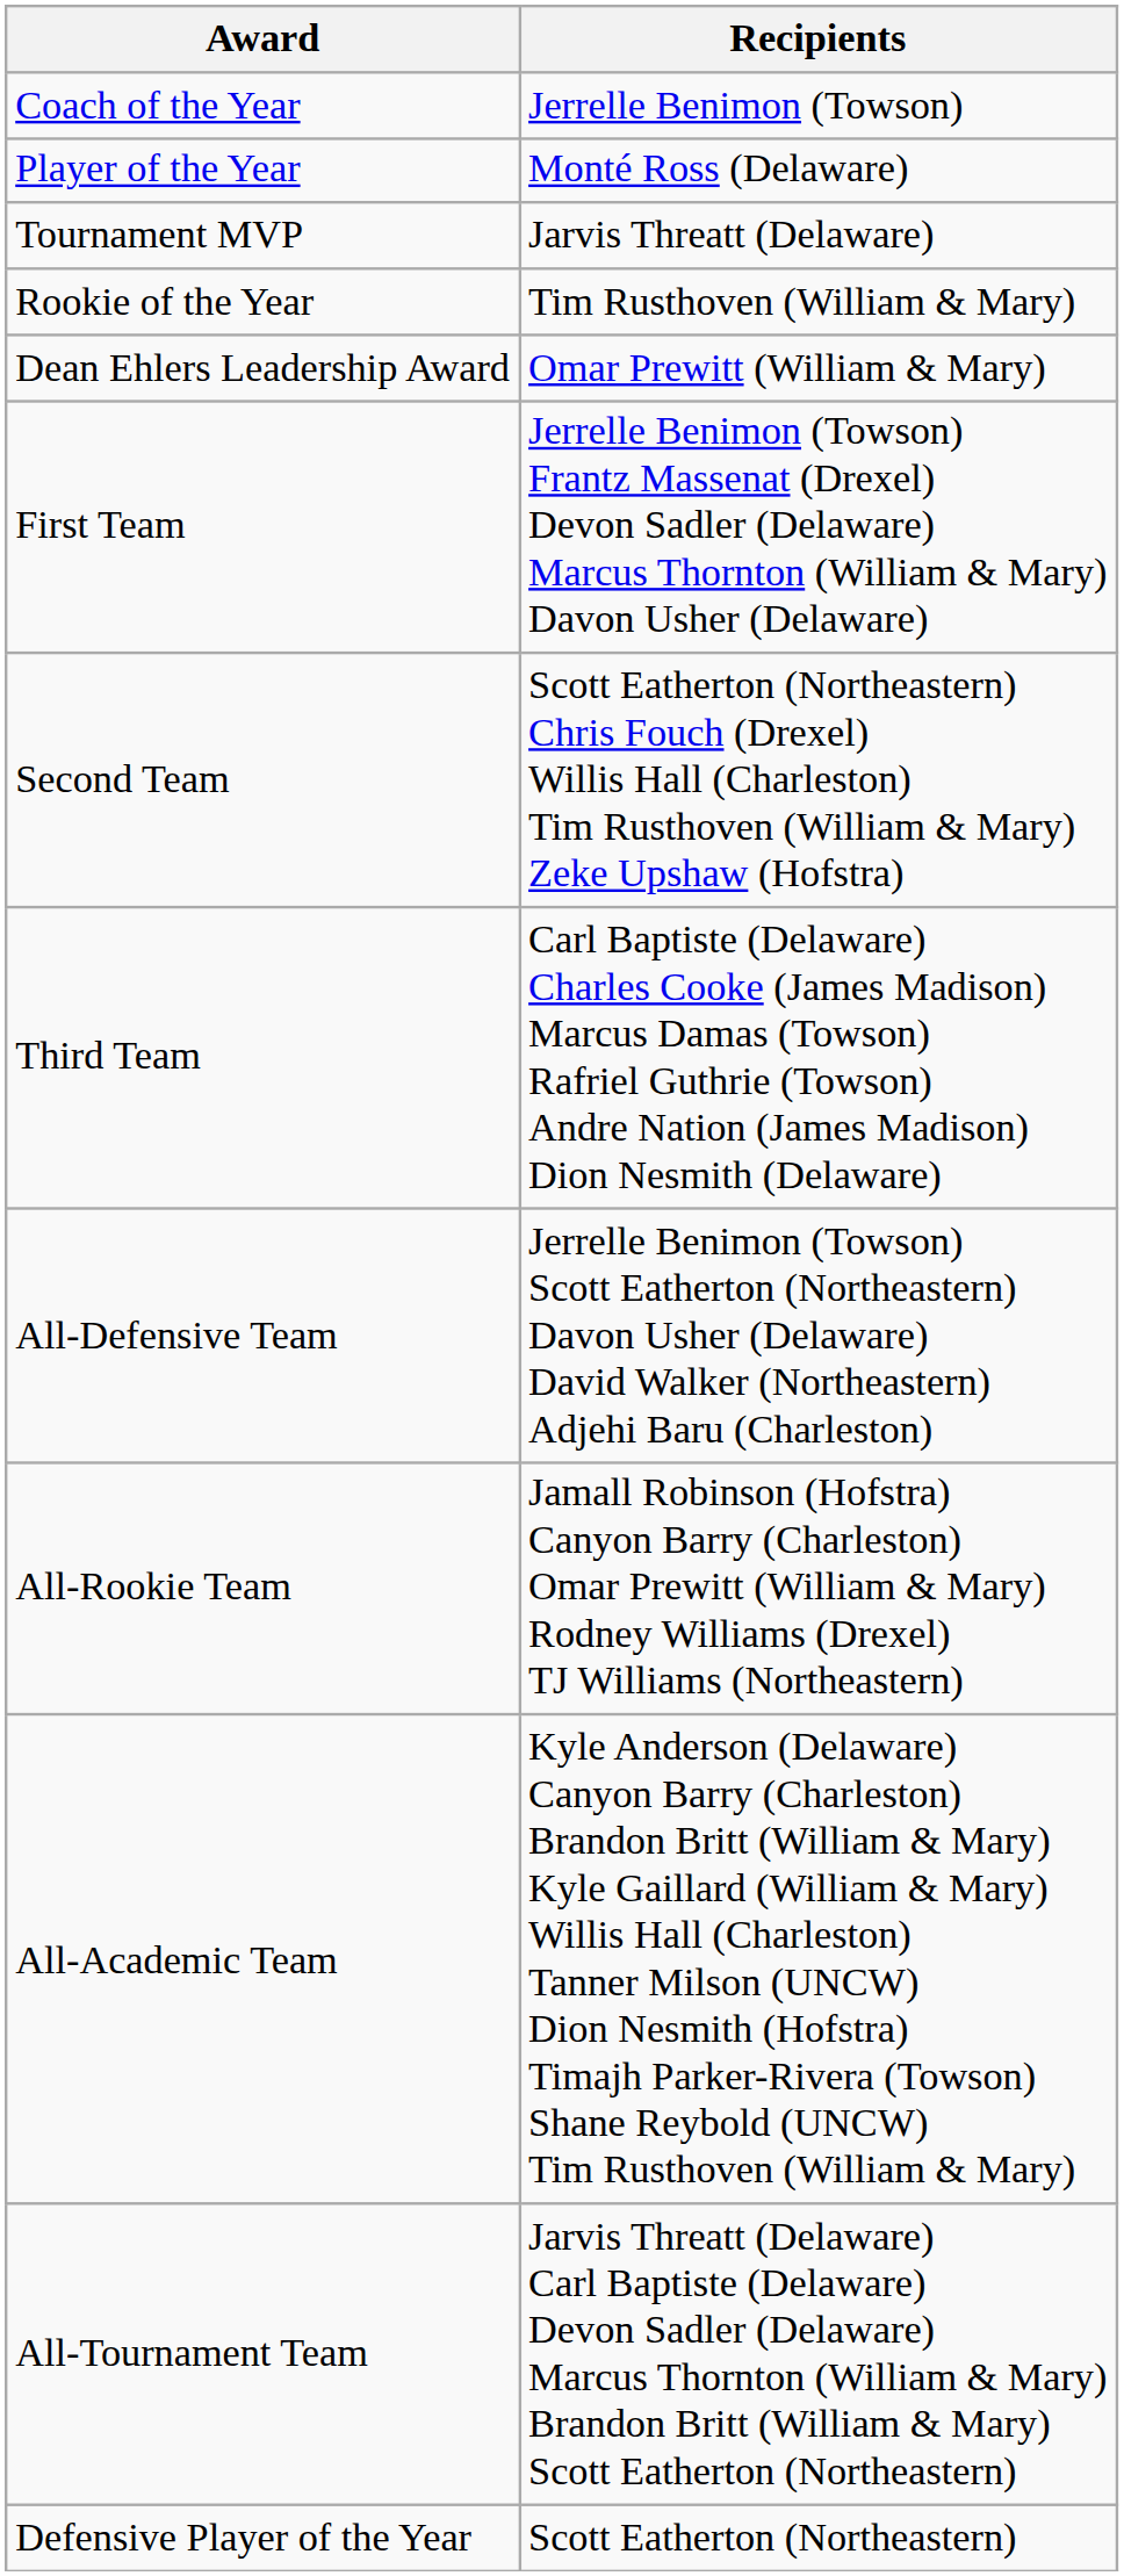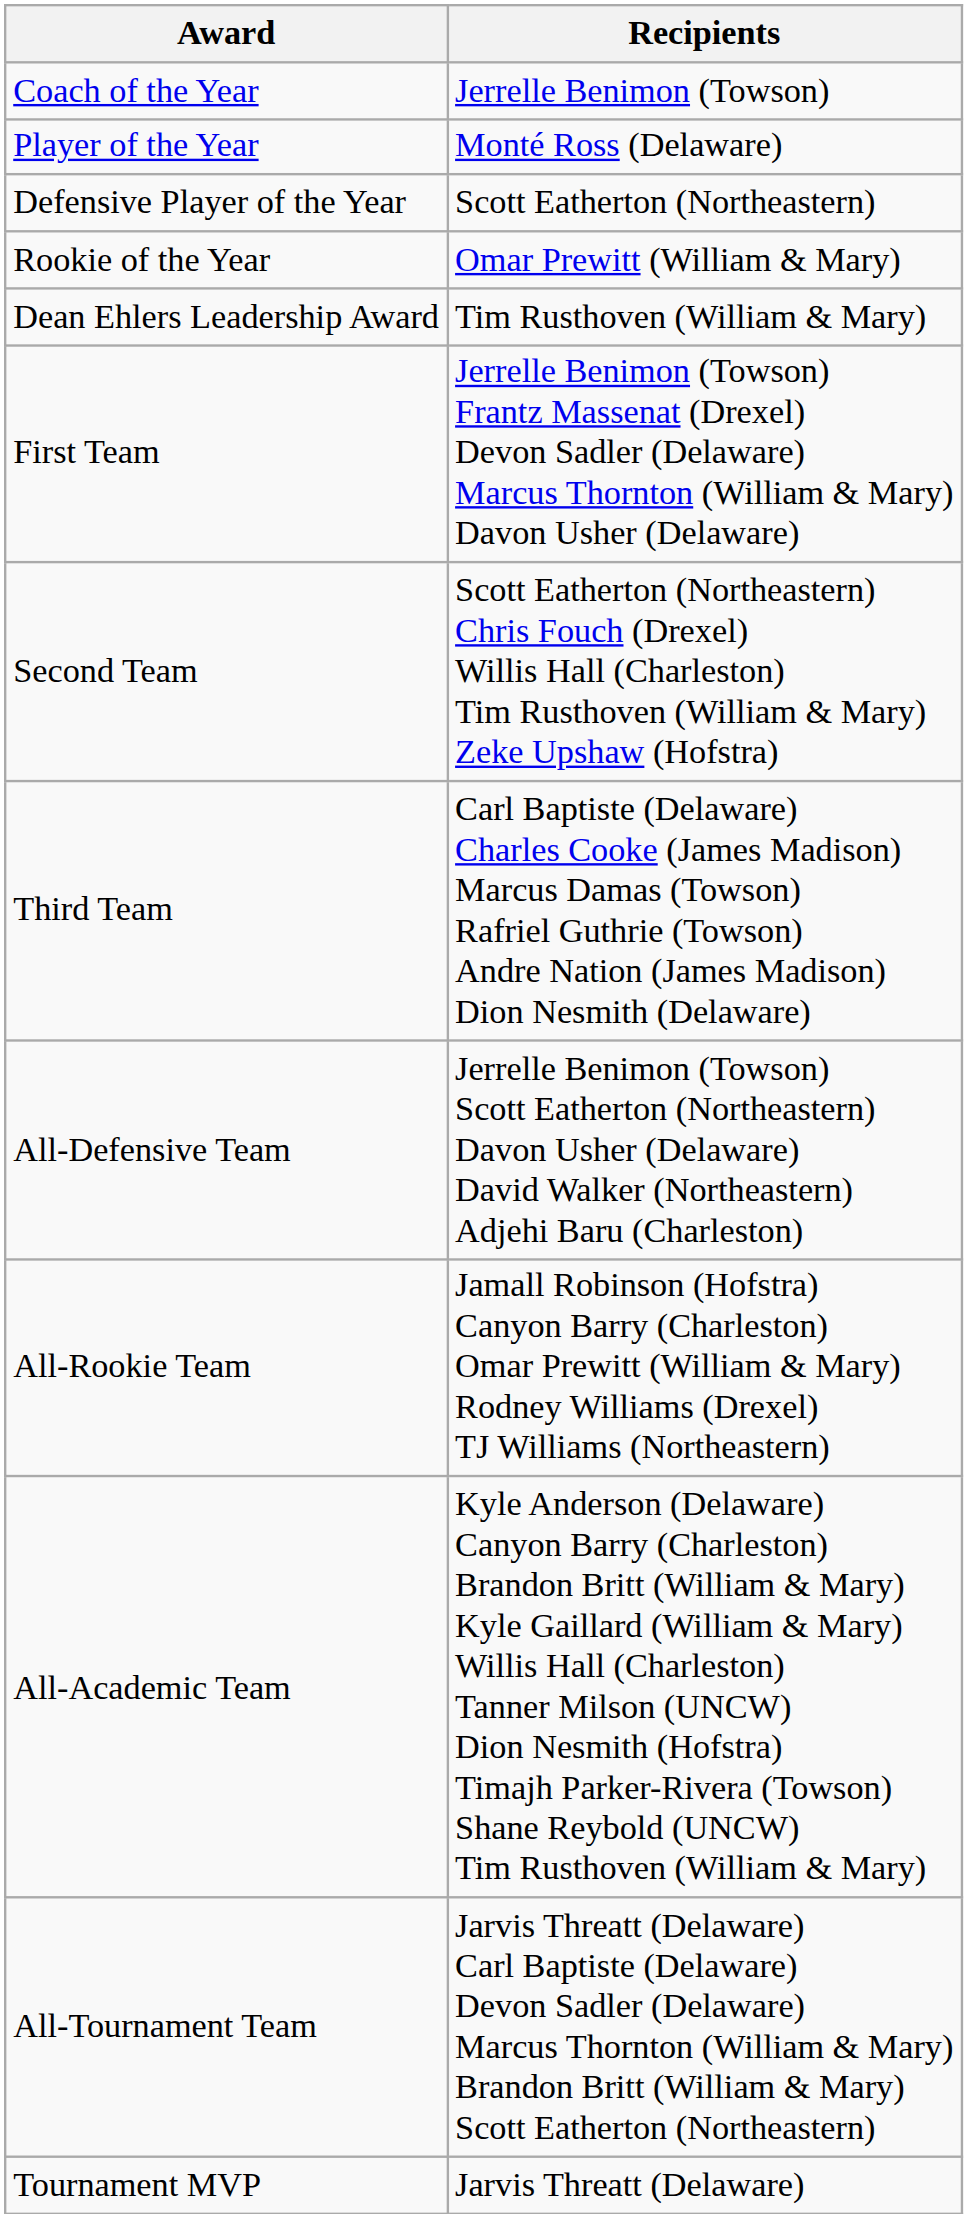 <table class="wikitable" style="white-space:nowrap; font-size:90%;">
 <tr>
 <th>Award</th>
 <th>Recipients</th>
 </tr>
 <tr>
 <td><a href='#'>Coach of the Year</a></td>
 <td><a href='#'>Jerrelle Benimon</a> (Towson)</td>
 </tr>
 <tr>
 <td><a href='#'>Player of the Year</a></td>
 <td><a href='#'>Monté Ross</a> (Delaware)</td>
 </tr>
 <tr>
-<td>Tournament MVP</td>
-<td>Jarvis Threatt (Delaware)</td>
+<td>Defensive Player of the Year</td>
+<td>Scott Eatherton (Northeastern)</td>
 </tr>
 <tr>
 <td>Rookie of the Year</td>
-<td>Tim Rusthoven (William & Mary)</td>
+<td><a href='#'>Omar Prewitt</a> (William & Mary)</td>
 </tr>
 <tr>
 <td>Dean Ehlers Leadership Award</td>
-<td><a href='#'>Omar Prewitt</a> (William & Mary)</td>
+<td>Tim Rusthoven (William & Mary)</td>
 </tr>
 <tr>
 <td>First Team</td>
 <td><a href='#'>Jerrelle Benimon</a> (Towson) <br> <a href='#'>Frantz Massenat</a> (Drexel) <br> Devon Sadler (Delaware) <br> <a href='#'>Marcus Thornton</a> (William & Mary) <br> Davon Usher (Delaware)</td>
 </tr>
 <tr>
 <td>Second Team</td>
 <td>Scott Eatherton (Northeastern) <br> <a href='#'>Chris Fouch</a> (Drexel) <br> Willis Hall (Charleston) <br> Tim Rusthoven (William & Mary) <br> <a href='#'>Zeke Upshaw</a> (Hofstra)</td>
 </tr>
 <tr>
 <td>Third Team</td>
 <td>Carl Baptiste (Delaware) <br> <a href='#'>Charles Cooke</a> (James Madison) <br> Marcus Damas (Towson) <br> Rafriel Guthrie (Towson) <br> Andre Nation (James Madison) <br> Dion Nesmith (Delaware)</td>
 </tr>
 <tr>
 <td>All-Defensive Team</td>
 <td>Jerrelle Benimon (Towson) <br> Scott Eatherton (Northeastern) <br> Davon Usher (Delaware) <br> David Walker (Northeastern) <br> Adjehi Baru (Charleston)</td>
 </tr>
 <tr>
 <td>All-Rookie Team</td>
 <td>Jamall Robinson (Hofstra) <br> Canyon Barry (Charleston) <br> Omar Prewitt (William & Mary) <br> Rodney Williams (Drexel) <br> TJ Williams (Northeastern)</td>
 </tr>
 <tr>
 <td>All-Academic Team</td>
 <td>Kyle Anderson (Delaware) <br> Canyon Barry (Charleston) <br> Brandon Britt (William & Mary) <br> Kyle Gaillard (William & Mary) <br> Willis Hall (Charleston) <br> Tanner Milson (UNCW) <br> Dion Nesmith (Hofstra) <br> Timajh Parker-Rivera (Towson) <br> Shane Reybold (UNCW) <br> Tim Rusthoven (William & Mary)</td>
 </tr>
 <tr>
 <td>All-Tournament Team</td>
 <td>Jarvis Threatt (Delaware) <br> Carl Baptiste (Delaware) <br> Devon Sadler (Delaware) <br> Marcus Thornton (William & Mary) <br> Brandon Britt (William & Mary) <br> Scott Eatherton (Northeastern)</td>
 </tr>
 <tr>
-<td>Defensive Player of the Year</td>
-<td>Scott Eatherton (Northeastern)</td>
+<td>Tournament MVP</td>
+<td>Jarvis Threatt (Delaware)</td>
 </tr>
 </table>
